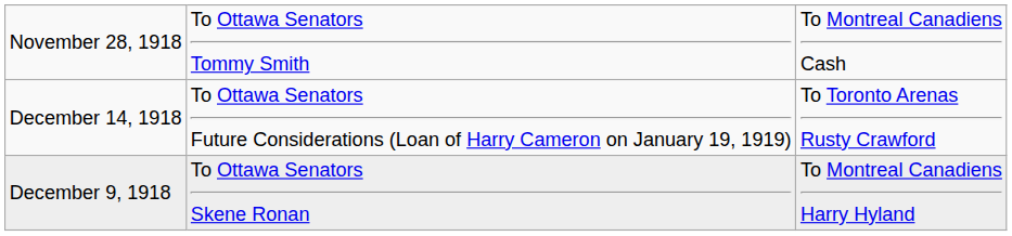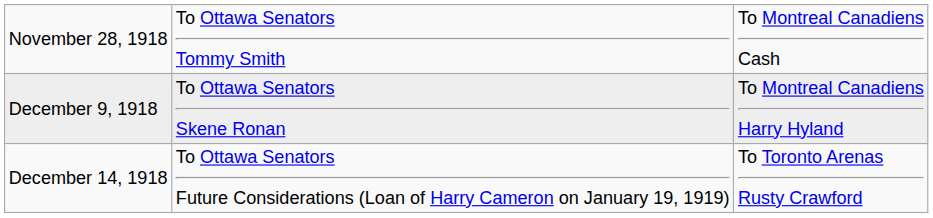 <table class="wikitable">
 <tr>
 <td>November 28, 1918</td>
 <td valign="top">To <a href='#'>Ottawa Senators</a><hr><a href='#'>Tommy Smith</a></td>
 <td valign="top">To <a href='#'>Montreal Canadiens</a><hr>Cash</td>
 </tr>
+<tr style="background:#eee;">
+<td>December 9, 1918</td>
+<td valign="top">To <a href='#'>Ottawa Senators</a><hr><a href='#'>Skene Ronan</a></td>
+<td valign="top">To <a href='#'>Montreal Canadiens</a><hr><a href='#'>Harry Hyland</a></td>
+</tr>
 <tr>
 <td>December 14, 1918</td>
 <td valign="top">To <a href='#'>Ottawa Senators</a><hr>Future Considerations (Loan of <a href='#'>Harry Cameron</a> on January 19, 1919)</td>
 <td valign="top">To <a href='#'>Toronto Arenas</a><hr><a href='#'>Rusty Crawford</a></td>
 </tr>
-<tr style="background:#eee;">
-<td>December 9, 1918</td>
-<td valign="top">To <a href='#'>Ottawa Senators</a><hr><a href='#'>Skene Ronan</a></td>
-<td valign="top">To <a href='#'>Montreal Canadiens</a><hr><a href='#'>Harry Hyland</a></td>
-</tr>
 </table>
